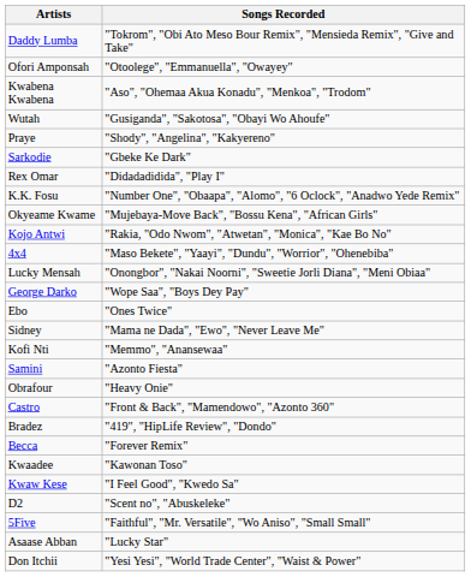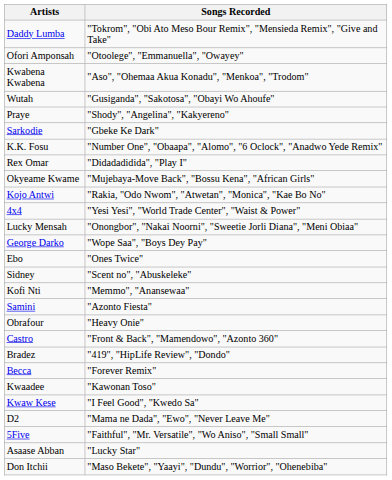 <table class="wikitable sortable">
 <tr>
 <th>Artists</th>
 <th>Songs Recorded</th>
 </tr>
 <tr>
 <td><a href='#'>Daddy Lumba</a></td>
 <td>"Tokrom", "Obi Ato Meso Bour Remix", "Mensieda Remix", "Give and Take"</td>
 </tr>
 <tr>
 <td>Ofori Amponsah</td>
 <td>"Otoolege", "Emmanuella", "Owayey"</td>
 </tr>
 <tr>
 <td>Kwabena Kwabena</td>
 <td>"Aso", "Ohemaa Akua Konadu", "Menkoa", "Trodom"</td>
 </tr>
 <tr>
 <td>Wutah</td>
 <td>"Gusiganda", "Sakotosa", "Obayi Wo Ahoufe"</td>
 </tr>
 <tr>
 <td>Praye</td>
 <td>"Shody", "Angelina", "Kakyereno"</td>
 </tr>
 <tr>
 <td><a href='#'>Sarkodie</a></td>
 <td>"Gbeke Ke Dark"</td>
 </tr>
 <tr>
+<td>K.K. Fosu</td>
+<td>"Number One", "Obaapa", "Alomo", "6 Oclock", "Anadwo Yede Remix"</td>
+</tr>
+<tr>
 <td>Rex Omar</td>
 <td>"Didadadidida", "Play I"</td>
-</tr>
-<tr>
-<td>K.K. Fosu</td>
-<td>"Number One", "Obaapa", "Alomo", "6 Oclock", "Anadwo Yede Remix"</td>
 </tr>
 <tr>
 <td>Okyeame Kwame</td>
 <td>"Mujebaya-Move Back", "Bossu Kena", "African Girls"</td>
 </tr>
 <tr>
 <td><a href='#'>Kojo Antwi</a></td>
 <td>"Rakia, "Odo Nwom", "Atwetan", "Monica", "Kae Bo No"</td>
 </tr>
 <tr>
 <td><a href='#'>4x4</a></td>
-<td>"Maso Bekete", "Yaayi", "Dundu", "Worrior", "Ohenebiba"</td>
+<td>"Yesi Yesi", "World Trade Center", "Waist & Power"</td>
 </tr>
 <tr>
 <td>Lucky Mensah</td>
 <td>"Onongbor", "Nakai Noorni", "Sweetie Jorli Diana", "Meni Obiaa"</td>
 </tr>
 <tr>
 <td><a href='#'>George Darko</a></td>
 <td>"Wope Saa", "Boys Dey Pay"</td>
 </tr>
 <tr>
 <td>Ebo</td>
 <td>"Ones Twice"</td>
 </tr>
 <tr>
 <td>Sidney</td>
-<td>"Mama ne Dada", "Ewo", "Never Leave Me"</td>
+<td>"Scent no", "Abuskeleke"</td>
 </tr>
 <tr>
 <td>Kofi Nti</td>
 <td>"Memmo", "Anansewaa"</td>
 </tr>
 <tr>
 <td><a href='#'>Samini</a></td>
 <td>"Azonto Fiesta"</td>
 </tr>
 <tr>
 <td>Obrafour</td>
 <td>"Heavy Onie"</td>
 </tr>
 <tr>
 <td><a href='#'>Castro</a></td>
 <td>"Front & Back", "Mamendowo", "Azonto 360"</td>
 </tr>
 <tr>
 <td>Bradez</td>
 <td>"419", "HipLife Review", "Dondo"</td>
 </tr>
 <tr>
 <td><a href='#'>Becca</a></td>
 <td>"Forever Remix"</td>
 </tr>
 <tr>
 <td>Kwaadee</td>
 <td>"Kawonan Toso"</td>
 </tr>
 <tr>
 <td><a href='#'>Kwaw Kese</a></td>
 <td>"I Feel Good", "Kwedo Sa"</td>
 </tr>
 <tr>
 <td>D2</td>
-<td>"Scent no", "Abuskeleke"</td>
+<td>"Mama ne Dada", "Ewo", "Never Leave Me"</td>
 </tr>
 <tr>
 <td><a href='#'>5Five</a></td>
 <td>"Faithful", "Mr. Versatile", "Wo Aniso", "Small Small"</td>
 </tr>
 <tr>
 <td>Asaase Abban</td>
 <td>"Lucky Star"</td>
 </tr>
 <tr>
 <td>Don Itchii</td>
-<td>"Yesi Yesi", "World Trade Center", "Waist & Power"</td>
+<td>"Maso Bekete", "Yaayi", "Dundu", "Worrior", "Ohenebiba"</td>
 </tr>
 </table>
